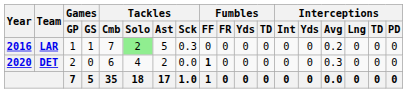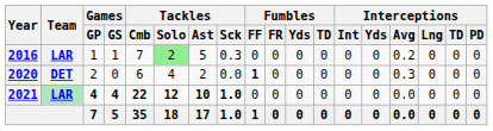 <table class=wikitable style="text-align:center;">
 <tr>
 <th rowspan="2">Year</th>
 <th rowspan="2">Team</th>
 <th colspan="2">Games</th>
 <th colspan="4">Tackles</th>
 <th colspan="4">Fumbles</th>
 <th colspan="6">Interceptions</th>
 </tr>
 <tr>
 <th>GP</th>
 <th>GS</th>
 <th>Cmb</th>
 <th>Solo</th>
 <th>Ast</th>
 <th>Sck</th>
 <th>FF</th>
 <th>FR</th>
 <th>Yds</th>
 <th>TD</th>
 <th>Int</th>
 <th>Yds</th>
 <th>Avg</th>
 <th>Lng</th>
 <th>TD</th>
 <th>PD</th>
 </tr>
 <tr>
 <th><a href='#'>2016</a></th>
 <th><a href='#'> LAR</a></th>
 <td>1</td>
 <td>1</td>
 <td>7</td>
 <td style="background: lightgreen;">2</td>
 <td>5</td>
 <td>0.3</td>
 <td>0</td>
 <td>0</td>
 <td>0</td>
 <td>0</td>
 <td>0</td>
 <td>0</td>
 <td>0.2</td>
 <td>0</td>
 <td>0</td>
 <td>0</td>
 </tr>
 <tr>
 <th><a href='#'>2020</a></th>
 <th><a href='#'>DET</a></th>
 <td>2</td>
 <td>0</td>
 <td>6</td>
 <td>4</td>
 <td>2</td>
 <td>0.0</td>
 <td><strong>1</strong></td>
 <td>0</td>
 <td>0</td>
 <td>0</td>
 <td>0</td>
 <td>0</td>
 <td>0.3</td>
 <td>0</td>
 <td>0</td>
 <td>0</td>
 </tr>
 <tr>
+<th><a href='#'>2021</a></th>
+<th style="background:#afe6ba; width:3em;"><a href='#'>LAR</a></th>
+<td><strong>4</strong></td>
+<td><strong>4</strong></td>
+<td><strong>22</strong></td>
+<td><strong>12</strong></td>
+<td><strong>10</strong></td>
+<td><strong>1.0</strong></td>
+<td>0</td>
+<td>0</td>
+<td>0</td>
+<td>0</td>
+<td>0</td>
+<td>0</td>
+<td>0.0</td>
+<td>0</td>
+<td>0</td>
+<td>0</td>
+</tr>
+<tr>
 <th colspan="2"></th>
 <th>7</th>
 <th>5</th>
 <th>35</th>
 <th>18</th>
 <th>17</th>
 <th>1.0</th>
 <th>1</th>
 <th>0</th>
 <th>0</th>
 <th>0</th>
 <th>0</th>
 <th>0</th>
 <th>0.0</th>
 <th>0</th>
 <th>0</th>
 <th>0</th>
 </tr>
 </table>
